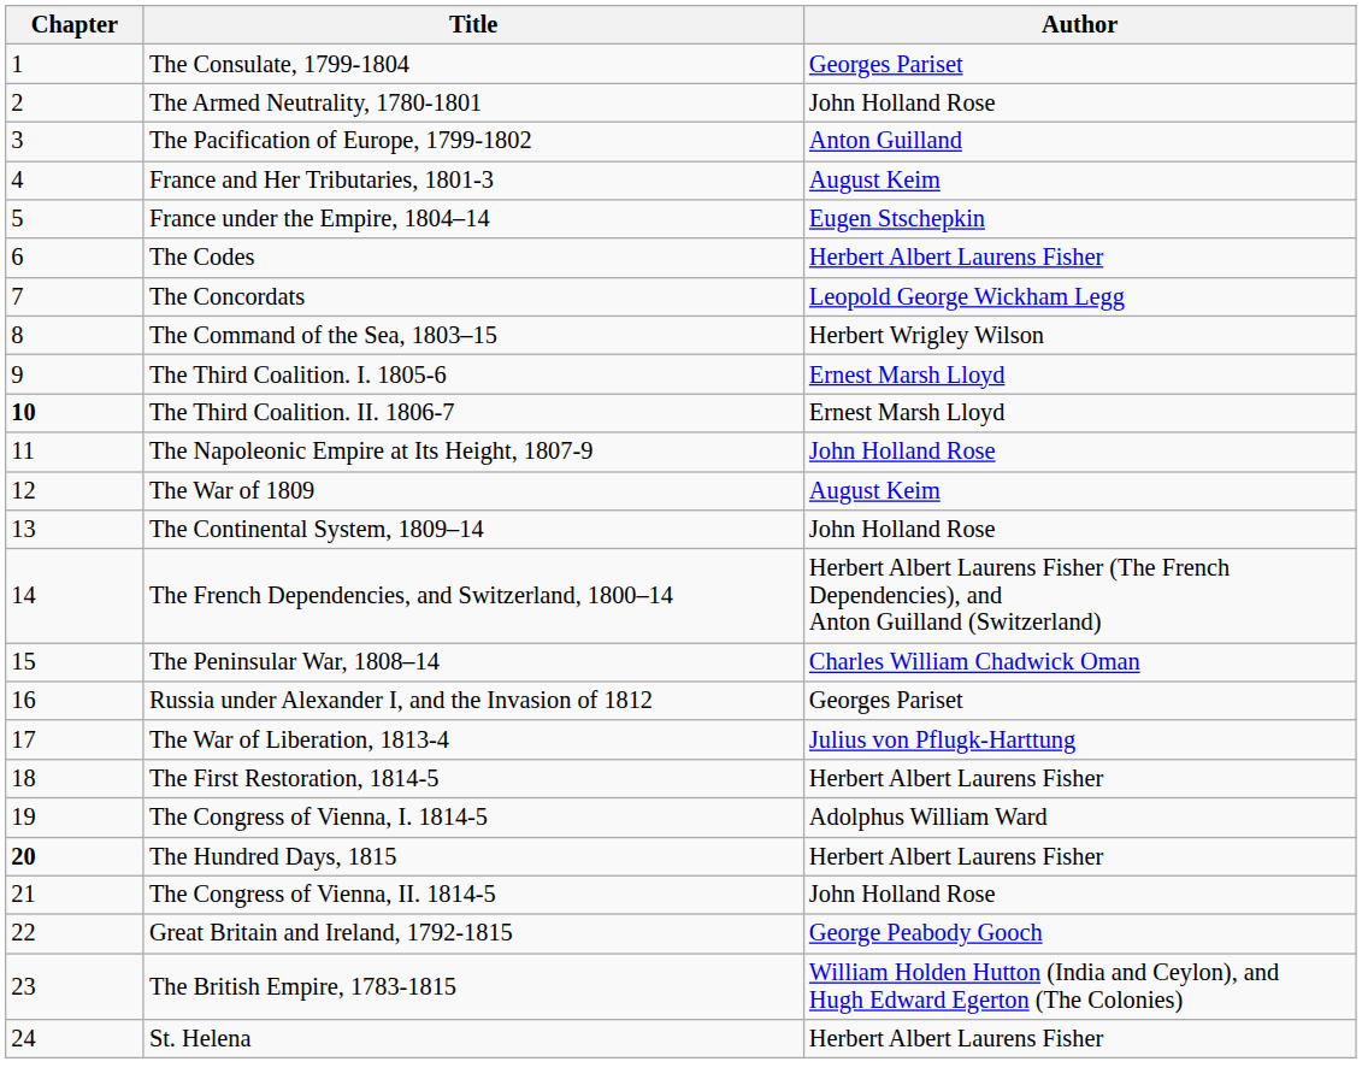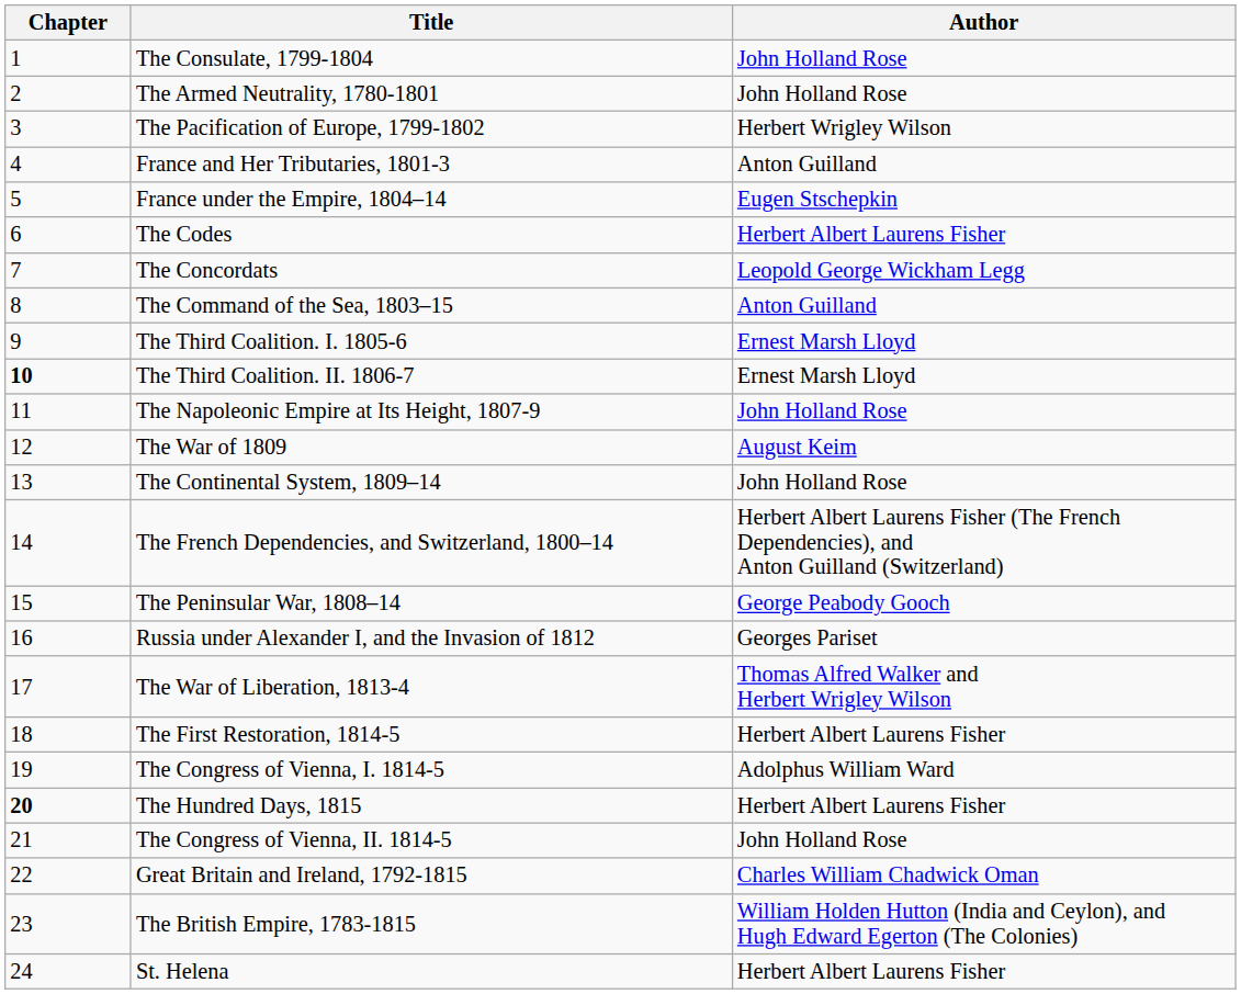 <table class=wikitable width=100%>
 <tr>
 <th width=10>Chapter</th>
 <th width=300>Title</th>
 <th width=250>Author</th>
 </tr>
 <tr>
 <td>1</td>
 <td>The Consulate, 1799-1804</td>
-<td><a href='#'>Georges Pariset</a></td>
+<td><a href='#'>John Holland Rose</a></td>
 </tr>
 <tr>
 <td>2</td>
 <td>The Armed Neutrality, 1780-1801</td>
 <td>John Holland Rose</td>
 </tr>
 <tr>
 <td>3</td>
 <td>The Pacification of Europe, 1799-1802</td>
-<td><a href='#'>Anton Guilland</a></td>
+<td>Herbert Wrigley Wilson</td>
 </tr>
 <tr>
 <td>4</td>
 <td>France and Her Tributaries, 1801-3</td>
-<td><a href='#'>August Keim</a></td>
+<td>Anton Guilland</td>
 </tr>
 <tr>
 <td>5</td>
 <td>France under the Empire, 1804–14</td>
 <td><a href='#'>Eugen Stschepkin</a></td>
 </tr>
 <tr>
 <td>6</td>
 <td>The Codes</td>
 <td><a href='#'>Herbert Albert Laurens Fisher</a></td>
 </tr>
 <tr>
 <td>7</td>
 <td>The Concordats</td>
 <td><a href='#'>Leopold George Wickham Legg</a></td>
 </tr>
 <tr>
 <td>8</td>
 <td>The Command of the Sea, 1803–15</td>
-<td>Herbert Wrigley Wilson</td>
+<td><a href='#'>Anton Guilland</a></td>
 </tr>
 <tr>
 <td>9</td>
 <td>The Third Coalition. I. 1805-6</td>
 <td><a href='#'>Ernest Marsh Lloyd</a></td>
 </tr>
 <tr>
 <td><strong>10</strong></td>
 <td>The Third Coalition. II. 1806-7</td>
 <td>Ernest Marsh Lloyd</td>
 </tr>
 <tr>
 <td>11</td>
 <td>The Napoleonic Empire at Its Height, 1807-9</td>
 <td><a href='#'>John Holland Rose</a></td>
 </tr>
 <tr>
 <td>12</td>
 <td>The War of 1809</td>
 <td><a href='#'>August Keim</a></td>
 </tr>
 <tr>
 <td>13</td>
 <td>The Continental System, 1809–14</td>
 <td>John Holland Rose</td>
 </tr>
 <tr>
 <td>14</td>
 <td>The French Dependencies, and Switzerland, 1800–14</td>
 <td>Herbert Albert Laurens Fisher (The French Dependencies), and<br>Anton Guilland (Switzerland)</td>
 </tr>
 <tr>
 <td>15</td>
 <td>The Peninsular War, 1808–14</td>
-<td><a href='#'>Charles William Chadwick Oman</a></td>
+<td><a href='#'>George Peabody Gooch</a></td>
 </tr>
 <tr>
 <td>16</td>
 <td>Russia under Alexander I, and the Invasion of 1812</td>
 <td>Georges Pariset</td>
 </tr>
 <tr>
 <td>17</td>
 <td>The War of Liberation, 1813-4</td>
-<td><a href='#'>Julius von Pflugk-Harttung</a></td>
+<td><a href='#'>Thomas Alfred Walker</a> and <br> <a href='#'>Herbert Wrigley Wilson</a></td>
 </tr>
 <tr>
 <td>18</td>
 <td>The First Restoration, 1814-5</td>
 <td>Herbert Albert Laurens Fisher</td>
 </tr>
 <tr>
 <td>19</td>
 <td>The Congress of Vienna, I. 1814-5</td>
 <td>Adolphus William Ward</td>
 </tr>
 <tr>
 <td><strong>20</strong></td>
 <td>The Hundred Days, 1815</td>
 <td>Herbert Albert Laurens Fisher</td>
 </tr>
 <tr>
 <td>21</td>
 <td>The Congress of Vienna, II. 1814-5</td>
 <td>John Holland Rose</td>
 </tr>
 <tr>
 <td>22</td>
 <td>Great Britain and Ireland, 1792-1815</td>
-<td><a href='#'>George Peabody Gooch</a></td>
+<td><a href='#'>Charles William Chadwick Oman</a></td>
 </tr>
 <tr>
 <td>23</td>
 <td>The British Empire, 1783-1815</td>
 <td><a href='#'>William Holden Hutton</a> (India and Ceylon), and<br><a href='#'>Hugh Edward Egerton</a> (The Colonies)</td>
 </tr>
 <tr>
 <td>24</td>
 <td>St. Helena</td>
 <td>Herbert Albert Laurens Fisher</td>
 </tr>
 </table>
